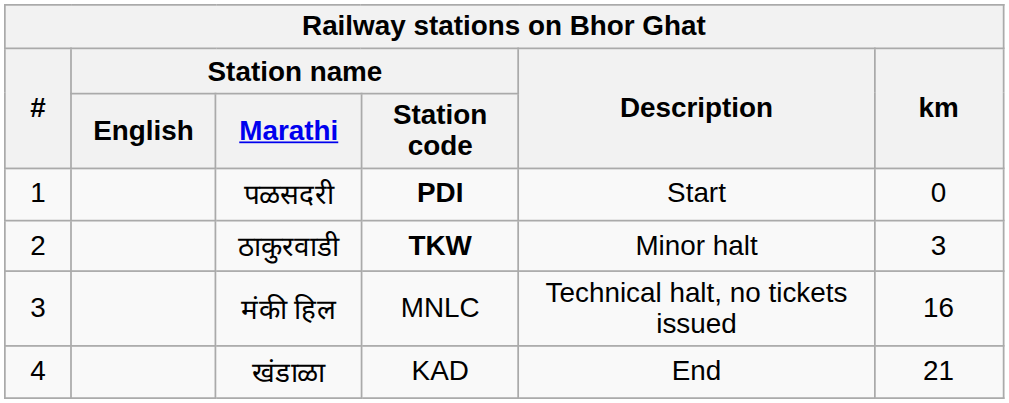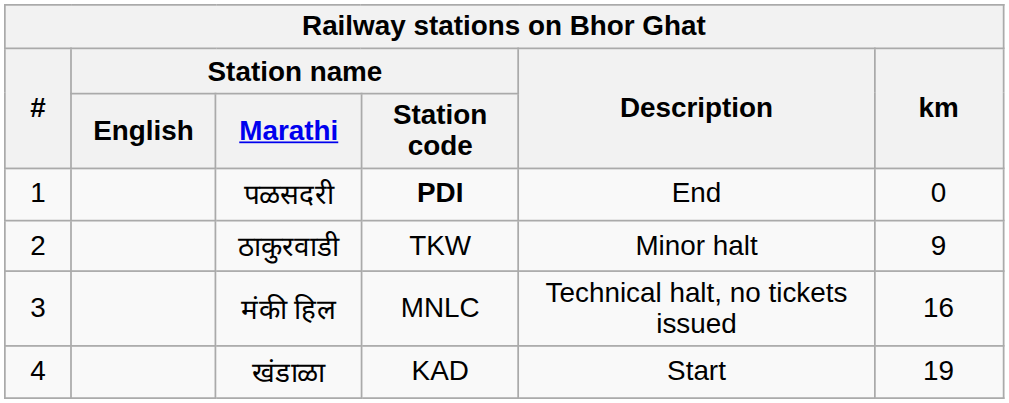 <table class="wikitable"  style="text-align:center; width:65%;">
 <tr>
 <th colspan="7"><span><strong>Railway stations on Bhor Ghat</strong></span></th>
 </tr>
 <tr>
 <th style="width:1%;" rowspan="2">#</th>
 <th style="width:3%;" colspan="3">Station name</th>
 <th style="width:5%;" rowspan="2">Description</th>
 <th style="width:2%;" rowspan="2">km</th>
 </tr>
 <tr>
 <th>English</th>
 <th><a href='#'>Marathi</a></th>
 <th>Station code</th>
 </tr>
 <tr>
 <td>1</td>
 <td></td>
 <td>पळसदरी</td>
 <td><strong>PDI</strong></td>
-<td>Start</td>
+<td>End</td>
 <td>0</td>
 </tr>
 <tr>
 <td>2</td>
 <td></td>
 <td>ठाकुरवाडी</td>
-<td><strong>TKW</strong></td>
+<td>TKW</td>
 <td>Minor halt</td>
-<td>3</td>
+<td>9</td>
 </tr>
 <tr>
 <td>3</td>
 <td></td>
 <td>मंकी हिल</td>
 <td>MNLC</td>
 <td>Technical halt, no tickets issued</td>
 <td>16</td>
 </tr>
 <tr>
 <td>4</td>
 <td></td>
 <td>खंडाळा</td>
 <td>KAD</td>
-<td>End</td>
-<td>21</td>
+<td>Start</td>
+<td>19</td>
 </tr>
 </table>
